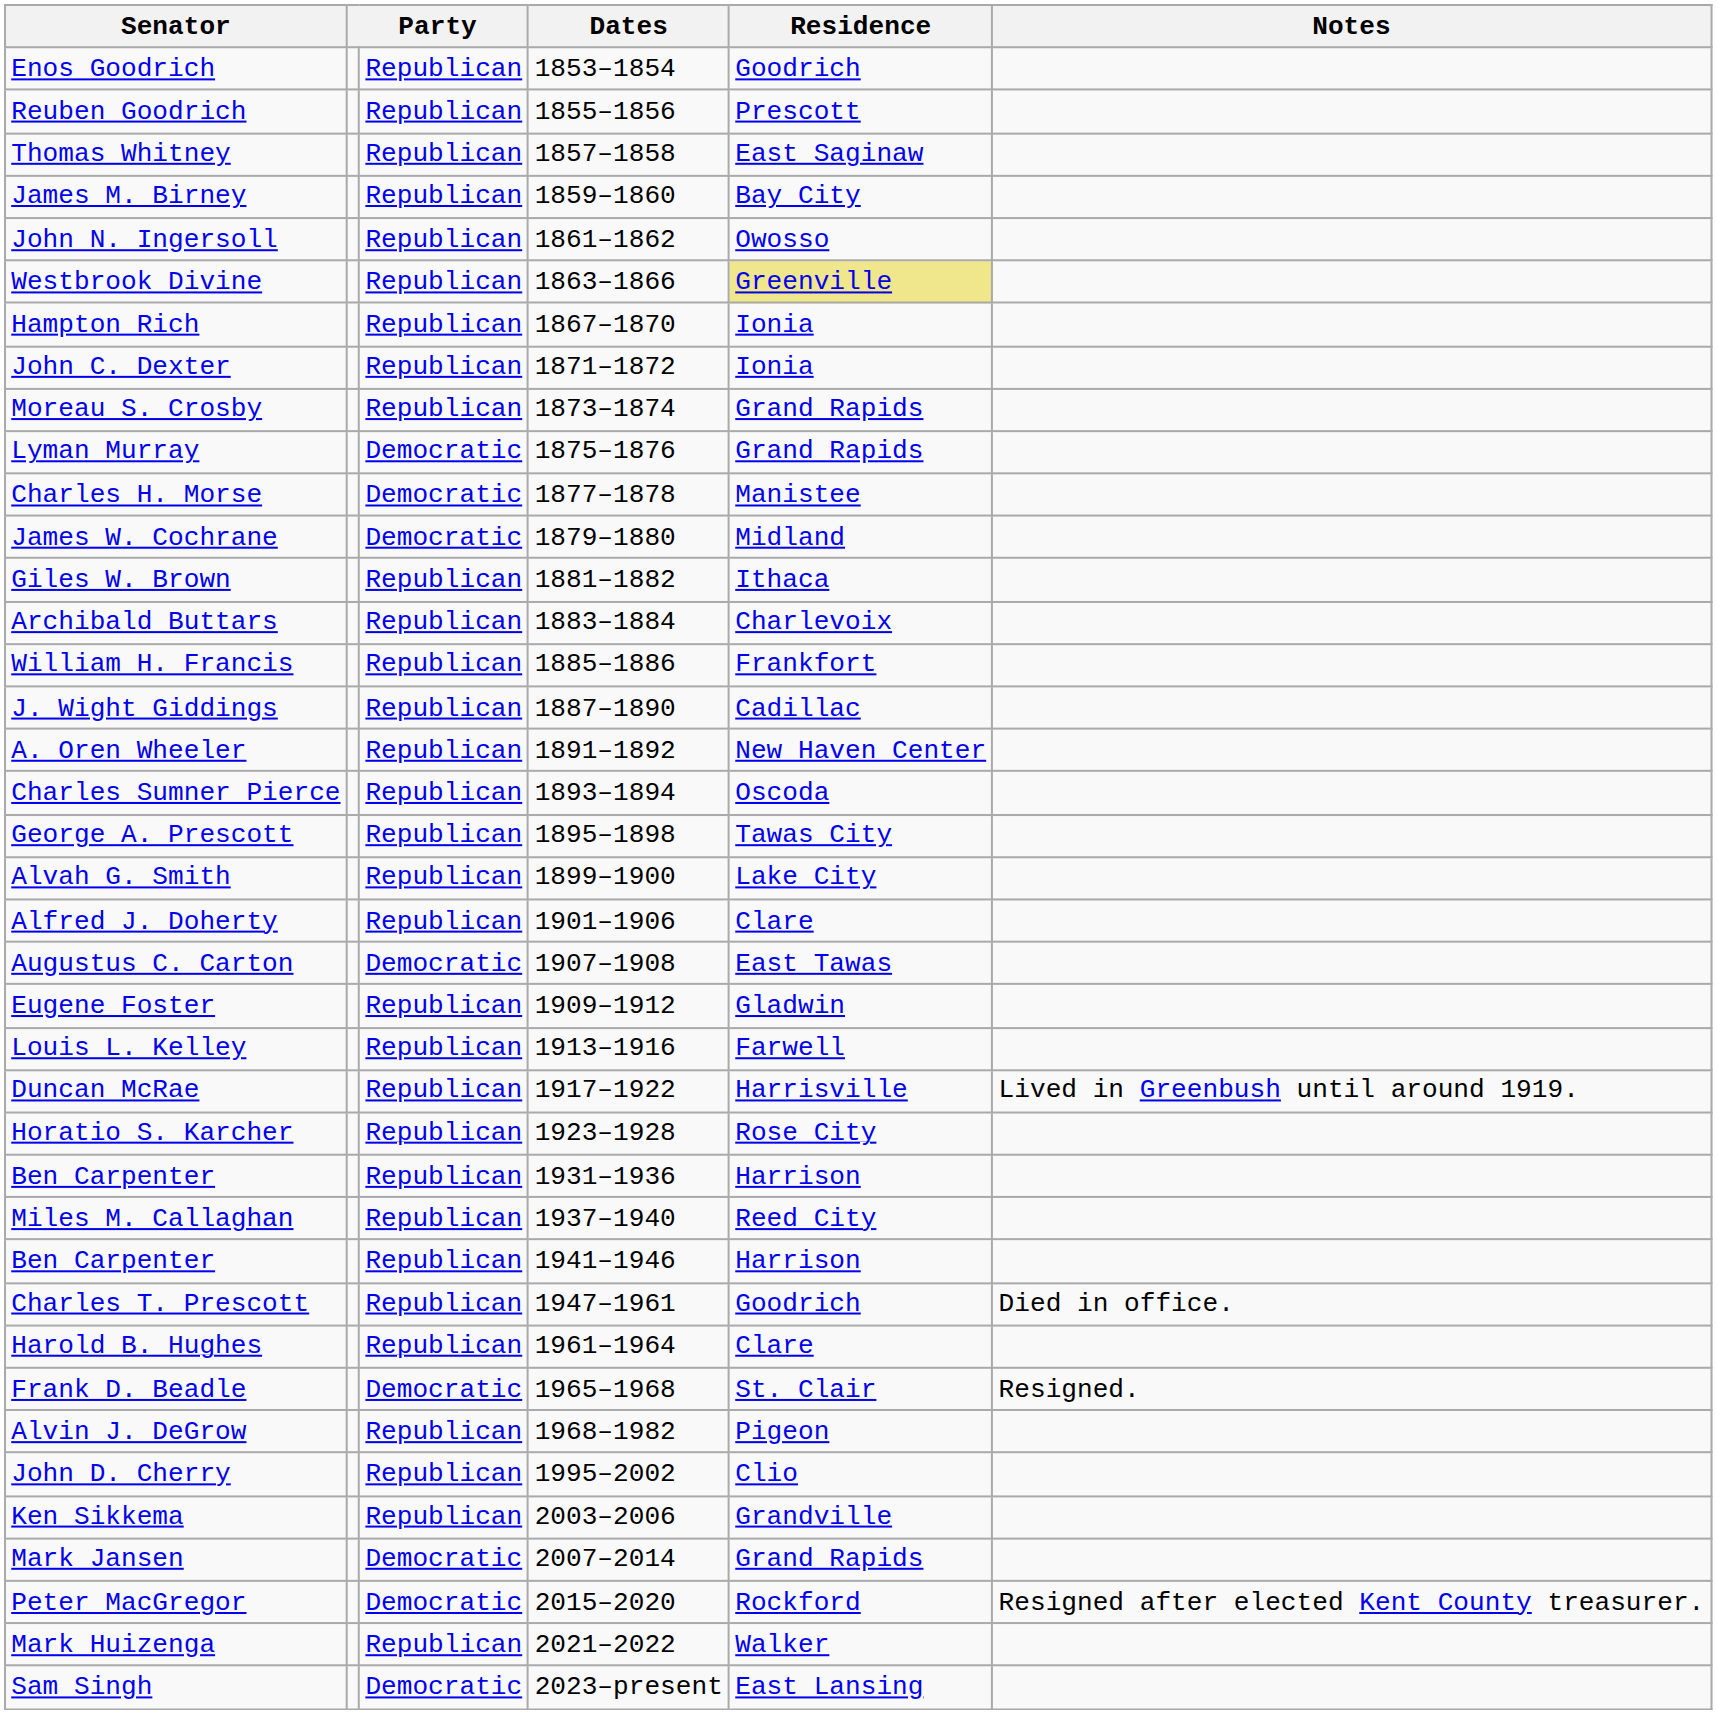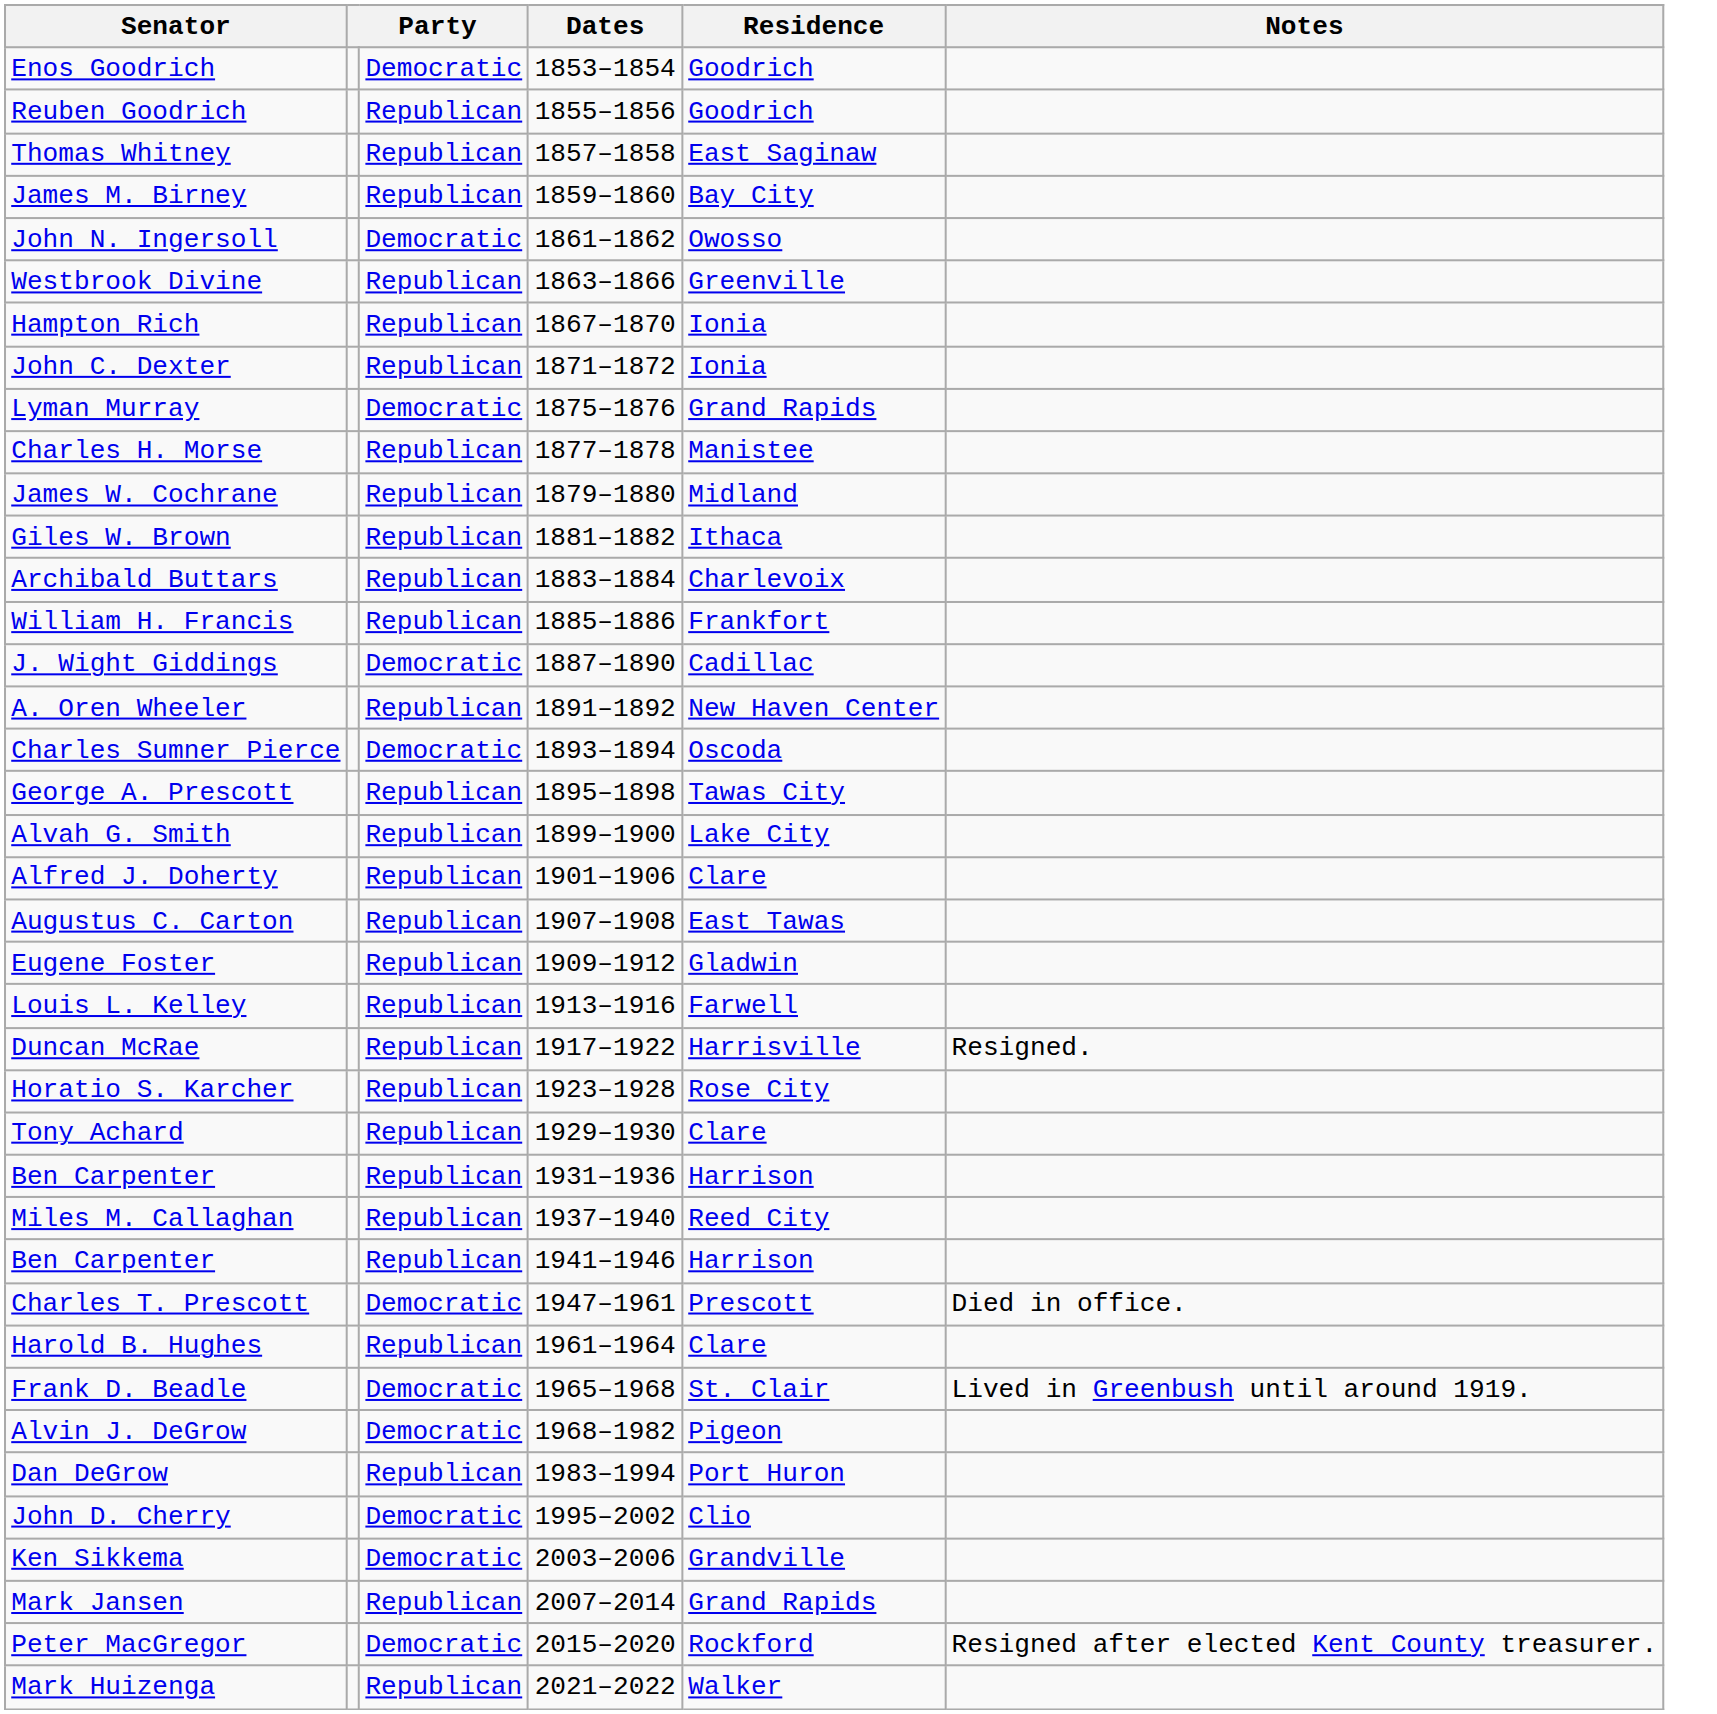 <table class=wikitable>
 <tr valign=bottom>
 <th>Senator</th>
 <th colspan="2">Party</th>
 <th>Dates</th>
 <th>Residence</th>
 <th>Notes</th>
 </tr>
 <tr>
 <td><a href='#'>Enos Goodrich</a></td>
 <td bgcolor=></td>
-<td><a href='#'>Republican</a></td>
+<td><a href='#'>Democratic</a></td>
 <td>1853–1854</td>
 <td><a href='#'>Goodrich</a></td>
 <td></td>
 </tr>
 <tr>
 <td><a href='#'>Reuben Goodrich</a></td>
 <td bgcolor=></td>
 <td><a href='#'>Republican</a></td>
 <td>1855–1856</td>
-<td><a href='#'>Prescott</a></td>
+<td><a href='#'>Goodrich</a></td>
 <td></td>
 </tr>
 <tr>
 <td><a href='#'>Thomas Whitney</a></td>
 <td bgcolor=></td>
 <td><a href='#'>Republican</a></td>
 <td>1857–1858</td>
 <td><a href='#'>East Saginaw</a></td>
 <td></td>
 </tr>
 <tr>
 <td><a href='#'>James M. Birney</a></td>
 <td bgcolor=></td>
 <td><a href='#'>Republican</a></td>
 <td>1859–1860</td>
 <td><a href='#'>Bay City</a></td>
 <td></td>
 </tr>
 <tr>
 <td><a href='#'>John N. Ingersoll</a></td>
 <td bgcolor=></td>
-<td><a href='#'>Republican</a></td>
+<td><a href='#'>Democratic</a></td>
 <td>1861–1862</td>
 <td><a href='#'>Owosso</a></td>
 <td></td>
 </tr>
 <tr>
 <td><a href='#'>Westbrook Divine</a></td>
 <td bgcolor=></td>
 <td><a href='#'>Republican</a></td>
 <td>1863–1866</td>
-<td style="background: khaki;"><a href='#'>Greenville</a></td>
+<td><a href='#'>Greenville</a></td>
 <td></td>
 </tr>
 <tr>
 <td><a href='#'>Hampton Rich</a></td>
 <td bgcolor=></td>
 <td><a href='#'>Republican</a></td>
 <td>1867–1870</td>
 <td><a href='#'>Ionia</a></td>
 <td></td>
 </tr>
 <tr>
 <td><a href='#'>John C. Dexter</a></td>
 <td bgcolor=></td>
 <td><a href='#'>Republican</a></td>
 <td>1871–1872</td>
 <td><a href='#'>Ionia</a></td>
 <td></td>
 </tr>
 <tr>
-<td><a href='#'>Moreau S. Crosby</a></td>
-<td bgcolor=></td>
-<td><a href='#'>Republican</a></td>
-<td>1873–1874</td>
-<td><a href='#'>Grand Rapids</a></td>
-<td></td>
-</tr>
-<tr>
 <td><a href='#'>Lyman Murray</a></td>
 <td bgcolor=></td>
 <td><a href='#'>Democratic</a></td>
 <td>1875–1876</td>
 <td><a href='#'>Grand Rapids</a></td>
 <td></td>
 </tr>
 <tr>
 <td><a href='#'>Charles H. Morse</a></td>
 <td bgcolor=></td>
-<td><a href='#'>Democratic</a></td>
+<td><a href='#'>Republican</a></td>
 <td>1877–1878</td>
 <td><a href='#'>Manistee</a></td>
 <td></td>
 </tr>
 <tr>
 <td><a href='#'>James W. Cochrane</a></td>
 <td bgcolor=></td>
-<td><a href='#'>Democratic</a></td>
+<td><a href='#'>Republican</a></td>
 <td>1879–1880</td>
 <td><a href='#'>Midland</a></td>
 <td></td>
 </tr>
 <tr>
 <td><a href='#'>Giles W. Brown</a></td>
 <td bgcolor=></td>
 <td><a href='#'>Republican</a></td>
 <td>1881–1882</td>
 <td><a href='#'>Ithaca</a></td>
 <td></td>
 </tr>
 <tr>
 <td><a href='#'>Archibald Buttars</a></td>
 <td bgcolor=></td>
 <td><a href='#'>Republican</a></td>
 <td>1883–1884</td>
 <td><a href='#'>Charlevoix</a></td>
 <td></td>
 </tr>
 <tr>
 <td><a href='#'>William H. Francis</a></td>
 <td bgcolor=></td>
 <td><a href='#'>Republican</a></td>
 <td>1885–1886</td>
 <td><a href='#'>Frankfort</a></td>
 <td></td>
 </tr>
 <tr>
 <td><a href='#'>J. Wight Giddings</a></td>
 <td bgcolor=></td>
-<td><a href='#'>Republican</a></td>
+<td><a href='#'>Democratic</a></td>
 <td>1887–1890</td>
 <td><a href='#'>Cadillac</a></td>
 <td></td>
 </tr>
 <tr>
 <td><a href='#'>A. Oren Wheeler</a></td>
 <td bgcolor=></td>
 <td><a href='#'>Republican</a></td>
 <td>1891–1892</td>
 <td><a href='#'>New Haven Center</a></td>
 <td></td>
 </tr>
 <tr>
 <td><a href='#'>Charles Sumner Pierce</a></td>
 <td bgcolor=></td>
-<td><a href='#'>Republican</a></td>
+<td><a href='#'>Democratic</a></td>
 <td>1893–1894</td>
 <td><a href='#'>Oscoda</a></td>
 <td></td>
 </tr>
 <tr>
 <td><a href='#'>George A. Prescott</a></td>
 <td bgcolor=></td>
 <td><a href='#'>Republican</a></td>
 <td>1895–1898</td>
 <td><a href='#'>Tawas City</a></td>
 <td></td>
 </tr>
 <tr>
 <td><a href='#'>Alvah G. Smith</a></td>
 <td bgcolor=></td>
 <td><a href='#'>Republican</a></td>
 <td>1899–1900</td>
 <td><a href='#'>Lake City</a></td>
 <td></td>
 </tr>
 <tr>
 <td><a href='#'>Alfred J. Doherty</a></td>
 <td bgcolor=></td>
 <td><a href='#'>Republican</a></td>
 <td>1901–1906</td>
 <td><a href='#'>Clare</a></td>
 <td></td>
 </tr>
 <tr>
 <td><a href='#'>Augustus C. Carton</a></td>
 <td bgcolor=></td>
-<td><a href='#'>Democratic</a></td>
+<td><a href='#'>Republican</a></td>
 <td>1907–1908</td>
 <td><a href='#'>East Tawas</a></td>
 <td></td>
 </tr>
 <tr>
 <td><a href='#'>Eugene Foster</a></td>
 <td bgcolor=></td>
 <td><a href='#'>Republican</a></td>
 <td>1909–1912</td>
 <td><a href='#'>Gladwin</a></td>
 <td></td>
 </tr>
 <tr>
 <td><a href='#'>Louis L. Kelley</a></td>
 <td bgcolor=></td>
 <td><a href='#'>Republican</a></td>
 <td>1913–1916</td>
 <td><a href='#'>Farwell</a></td>
 <td></td>
 </tr>
 <tr>
 <td><a href='#'>Duncan McRae</a></td>
 <td bgcolor=></td>
 <td><a href='#'>Republican</a></td>
 <td>1917–1922</td>
 <td><a href='#'>Harrisville</a></td>
-<td>Lived in <a href='#'>Greenbush</a> until around 1919.</td>
+<td>Resigned.</td>
 </tr>
 <tr>
 <td><a href='#'>Horatio S. Karcher</a></td>
 <td bgcolor=></td>
 <td><a href='#'>Republican</a></td>
 <td>1923–1928</td>
 <td><a href='#'>Rose City</a></td>
+<td></td>
+</tr>
+<tr>
+<td><a href='#'>Tony Achard</a></td>
+<td bgcolor=></td>
+<td><a href='#'>Republican</a></td>
+<td>1929–1930</td>
+<td><a href='#'>Clare</a></td>
 <td></td>
 </tr>
 <tr>
 <td><a href='#'>Ben Carpenter</a></td>
 <td bgcolor=></td>
 <td><a href='#'>Republican</a></td>
 <td>1931–1936</td>
 <td><a href='#'>Harrison</a></td>
 <td></td>
 </tr>
 <tr>
 <td><a href='#'>Miles M. Callaghan</a></td>
 <td bgcolor=></td>
 <td><a href='#'>Republican</a></td>
 <td>1937–1940</td>
 <td><a href='#'>Reed City</a></td>
 <td></td>
 </tr>
 <tr>
 <td><a href='#'>Ben Carpenter</a></td>
 <td bgcolor=></td>
 <td><a href='#'>Republican</a></td>
 <td>1941–1946</td>
 <td><a href='#'>Harrison</a></td>
 <td></td>
 </tr>
 <tr>
 <td><a href='#'>Charles T. Prescott</a></td>
 <td bgcolor=></td>
-<td><a href='#'>Republican</a></td>
+<td><a href='#'>Democratic</a></td>
 <td>1947–1961</td>
-<td><a href='#'>Goodrich</a></td>
+<td><a href='#'>Prescott</a></td>
 <td>Died in office.</td>
 </tr>
 <tr>
 <td><a href='#'>Harold B. Hughes</a></td>
 <td bgcolor=></td>
 <td><a href='#'>Republican</a></td>
 <td>1961–1964</td>
 <td><a href='#'>Clare</a></td>
 <td></td>
 </tr>
 <tr>
 <td><a href='#'>Frank D. Beadle</a></td>
 <td bgcolor=></td>
 <td><a href='#'>Democratic</a></td>
 <td>1965–1968</td>
 <td><a href='#'>St. Clair</a></td>
-<td>Resigned.</td>
+<td>Lived in <a href='#'>Greenbush</a> until around 1919.</td>
 </tr>
 <tr>
 <td><a href='#'>Alvin J. DeGrow</a></td>
 <td bgcolor=></td>
-<td><a href='#'>Republican</a></td>
+<td><a href='#'>Democratic</a></td>
 <td>1968–1982</td>
 <td><a href='#'>Pigeon</a></td>
 <td></td>
 </tr>
 <tr>
+<td><a href='#'>Dan DeGrow</a></td>
+<td bgcolor=></td>
+<td><a href='#'>Republican</a></td>
+<td>1983–1994</td>
+<td><a href='#'>Port Huron</a></td>
+<td></td>
+</tr>
+<tr>
 <td><a href='#'>John D. Cherry</a></td>
 <td bgcolor=></td>
-<td><a href='#'>Republican</a></td>
+<td><a href='#'>Democratic</a></td>
 <td>1995–2002</td>
 <td><a href='#'>Clio</a></td>
 <td></td>
 </tr>
 <tr>
 <td><a href='#'>Ken Sikkema</a></td>
 <td bgcolor=></td>
-<td><a href='#'>Republican</a></td>
+<td><a href='#'>Democratic</a></td>
 <td>2003–2006</td>
 <td><a href='#'>Grandville</a></td>
 <td></td>
 </tr>
 <tr>
 <td><a href='#'>Mark Jansen</a></td>
 <td bgcolor=></td>
-<td><a href='#'>Democratic</a></td>
+<td><a href='#'>Republican</a></td>
 <td>2007–2014</td>
 <td><a href='#'>Grand Rapids</a></td>
 <td></td>
 </tr>
 <tr>
 <td><a href='#'>Peter MacGregor</a></td>
 <td bgcolor=></td>
 <td><a href='#'>Democratic</a></td>
 <td>2015–2020</td>
 <td><a href='#'>Rockford</a></td>
 <td>Resigned after elected <a href='#'>Kent County</a> treasurer.</td>
 </tr>
 <tr>
 <td><a href='#'>Mark Huizenga</a></td>
 <td bgcolor=></td>
 <td><a href='#'>Republican</a></td>
 <td>2021–2022</td>
 <td><a href='#'>Walker</a></td>
 <td></td>
 </tr>
-<tr>
-<td><a href='#'>Sam Singh</a></td>
-<td bgcolor=></td>
-<td><a href='#'>Democratic</a></td>
-<td>2023–present</td>
-<td><a href='#'>East Lansing</a></td>
-<td></td>
-</tr>
 </table>
